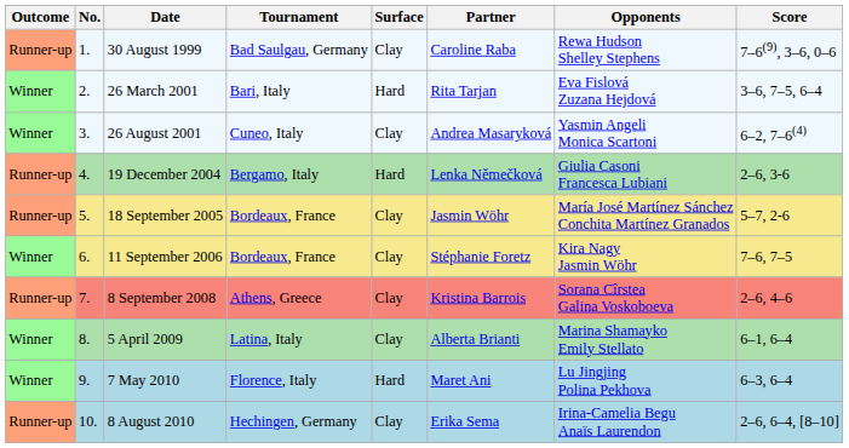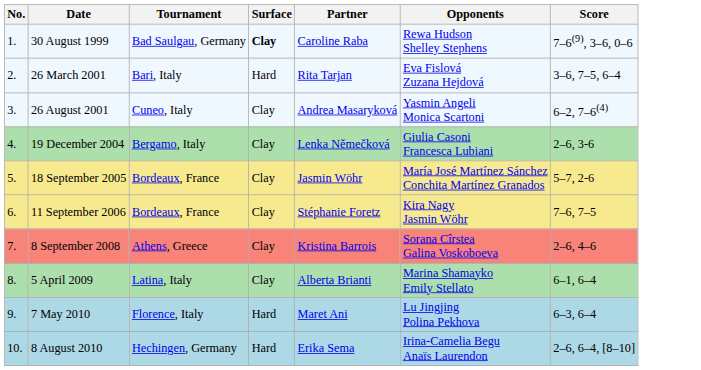 <table class="sortable wikitable" style="font-size:97%;">
 <tr>
-<th>Outcome</th>
 <th>No.</th>
 <th>Date</th>
 <th>Tournament</th>
 <th>Surface</th>
 <th>Partner</th>
 <th>Opponents</th>
 <th>Score</th>
 </tr>
 <tr bgcolor="#f0f8ff">
-<td bgcolor=FFA07A>Runner-up</td>
 <td>1.</td>
 <td>30 August 1999</td>
 <td><a href='#'>Bad Saulgau</a>, Germany</td>
-<td>Clay</td>
+<td><strong>Clay</strong></td>
 <td> <a href='#'>Caroline Raba</a></td>
 <td> <a href='#'>Rewa Hudson</a> <br>  <a href='#'>Shelley Stephens</a></td>
 <td>7–6<sup>(9)</sup>, 3–6, 0–6</td>
 </tr>
 <tr style="background:#f0f8ff;">
-<td style="background:#98fb98;">Winner</td>
 <td>2.</td>
 <td>26 March 2001</td>
 <td><a href='#'>Bari</a>, Italy</td>
 <td>Hard</td>
 <td> <a href='#'>Rita Tarjan</a></td>
 <td> <a href='#'>Eva Fislová</a> <br>  <a href='#'>Zuzana Hejdová</a></td>
 <td>3–6, 7–5, 6–4</td>
 </tr>
 <tr style="background:#f0f8ff;">
-<td style="background:#98fb98;">Winner</td>
 <td>3.</td>
 <td>26 August 2001</td>
 <td><a href='#'>Cuneo</a>, Italy</td>
 <td>Clay</td>
 <td> <a href='#'>Andrea Masaryková</a></td>
 <td> <a href='#'>Yasmin Angeli</a> <br>  <a href='#'>Monica Scartoni</a></td>
 <td>6–2, 7–6<sup>(4)</sup></td>
 </tr>
 <tr style="background:#addfad;">
-<td bgcolor=FFA07A>Runner-up</td>
 <td>4.</td>
 <td>19 December 2004</td>
 <td><a href='#'>Bergamo</a>, Italy</td>
-<td>Hard</td>
+<td>Clay</td>
 <td> <a href='#'>Lenka Němečková</a></td>
 <td> <a href='#'>Giulia Casoni</a> <br>  <a href='#'>Francesca Lubiani</a></td>
 <td>2–6, 3-6</td>
 </tr>
 <tr style="background:#f7e98e;">
-<td bgcolor=FFA07A>Runner-up</td>
 <td>5.</td>
 <td>18 September 2005</td>
 <td><a href='#'>Bordeaux</a>, France</td>
 <td>Clay</td>
 <td> <a href='#'>Jasmin Wöhr</a></td>
 <td> <a href='#'>María José Martínez Sánchez</a> <br>  <a href='#'>Conchita Martínez Granados</a></td>
 <td>5–7, 2-6</td>
 </tr>
 <tr style="background:#f7e98e;">
-<td style="background:#98fb98;">Winner</td>
 <td>6.</td>
 <td>11 September 2006</td>
 <td><a href='#'>Bordeaux</a>, France</td>
 <td>Clay</td>
 <td> <a href='#'>Stéphanie Foretz</a></td>
 <td> <a href='#'>Kira Nagy</a> <br>  <a href='#'>Jasmin Wöhr</a></td>
 <td>7–6, 7–5</td>
 </tr>
 <tr style="background:#f88379;">
-<td bgcolor="FFA07A">Runner-up</td>
 <td>7.</td>
 <td>8 September 2008</td>
 <td><a href='#'>Athens</a>, Greece</td>
 <td>Clay</td>
 <td> <a href='#'>Kristina Barrois</a></td>
 <td> <a href='#'>Sorana Cîrstea</a> <br>  <a href='#'>Galina Voskoboeva</a></td>
 <td>2–6, 4–6</td>
 </tr>
 <tr style="background:#addfad;">
-<td style="background:#98fb98;">Winner</td>
 <td>8.</td>
 <td>5 April 2009</td>
 <td><a href='#'>Latina</a>, Italy</td>
 <td>Clay</td>
 <td> <a href='#'>Alberta Brianti</a></td>
 <td> <a href='#'>Marina Shamayko</a> <br>  <a href='#'>Emily Stellato</a></td>
 <td>6–1, 6–4</td>
 </tr>
 <tr style="background:lightblue;">
-<td bgcolor="98FB98">Winner</td>
 <td>9.</td>
 <td>7 May 2010</td>
 <td><a href='#'>Florence</a>, Italy</td>
 <td>Hard</td>
 <td> <a href='#'>Maret Ani</a></td>
 <td> <a href='#'>Lu Jingjing</a> <br>  <a href='#'>Polina Pekhova</a></td>
 <td>6–3, 6–4</td>
 </tr>
 <tr style="background:lightblue;">
-<td bgcolor="FFA07A">Runner-up</td>
 <td>10.</td>
 <td>8 August 2010</td>
 <td><a href='#'>Hechingen</a>, Germany</td>
-<td>Clay</td>
+<td>Hard</td>
 <td> <a href='#'>Erika Sema</a></td>
 <td> <a href='#'>Irina-Camelia Begu</a><br> <a href='#'>Anaïs Laurendon</a></td>
 <td>2–6, 6–4, [8–10]</td>
 </tr>
 </table>
